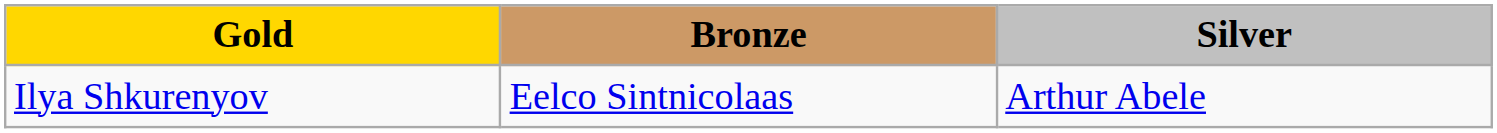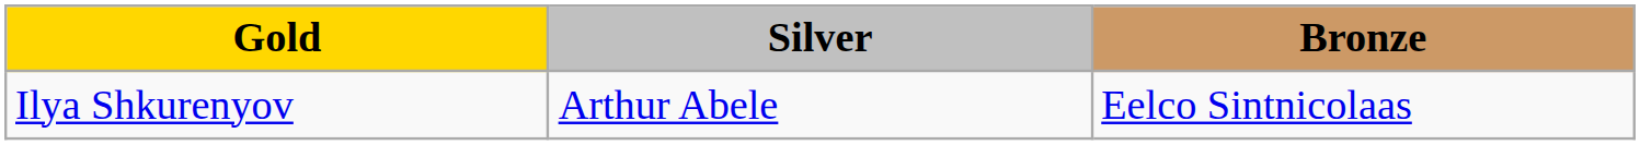 <table class="wikitable" style="text-align:left">
 <tr align="center">
 <td width=200 bgcolor=gold><strong>Gold</strong></td>
+<td width=200 bgcolor=silver><strong>Silver</strong></td>
 <td width=200 bgcolor=CC9966><strong>Bronze</strong></td>
-<td width=200 bgcolor=silver><strong>Silver</strong></td>
 </tr>
 <tr>
 <td><a href='#'>Ilya Shkurenyov</a><br><em></em></td>
+<td><a href='#'>Arthur Abele</a><br><em></em></td>
 <td><a href='#'>Eelco Sintnicolaas</a><br><em></em></td>
-<td><a href='#'>Arthur Abele</a><br><em></em></td>
 </tr>
 </table>
